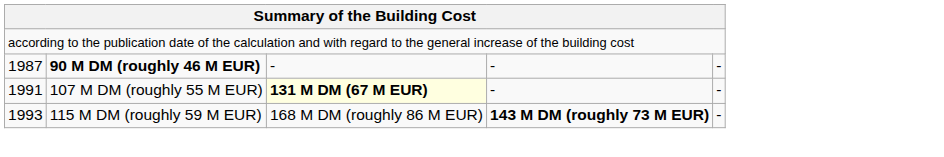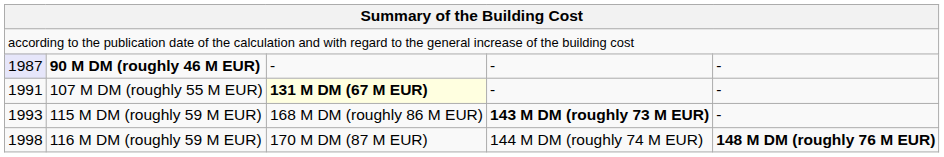 <table class="wikitable">
 <tr>
 <th colspan="5">Summary of the Building Cost</th>
 </tr>
 <tr>
 <td Colspan=5><small>according to the publication date of the calculation and with regard to the general increase of the building cost </small></td>
 </tr>
 <tr>
-<td>1987</td>
+<td style="background: lavender;">1987</td>
 <td><strong>90 M DM (roughly 46 M EUR)</strong></td>
 <td>-</td>
 <td>-</td>
 <td>-</td>
 </tr>
 <tr>
 <td>1991</td>
 <td>107 M DM (roughly 55 M EUR)</td>
 <td style="background: lightyellow;"><strong>131 M DM (67 M EUR)</strong></td>
 <td>-</td>
 <td>-</td>
 </tr>
 <tr>
 <td>1993</td>
 <td>115 M DM (roughly 59 M EUR)</td>
 <td>168 M DM (roughly 86 M EUR)</td>
 <td><strong>143 M DM (roughly 73 M EUR)</strong></td>
 <td>-</td>
 </tr>
+<tr>
+<td>1998</td>
+<td>116 M DM (roughly 59 M EUR)</td>
+<td>170 M DM (87 M EUR)</td>
+<td>144 M DM (roughly 74 M EUR)</td>
+<td><strong>148 M DM (roughly 76 M EUR)</strong></td>
+</tr>
 </table>
